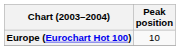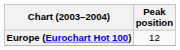 <table class="wikitable sortable plainrowheaders" style="text-align:center">
 <tr>
 <th scope="col">Chart (2003–2004)</th>
 <th scope="col">Peak<br>position</th>
 </tr>
 <tr>
 <th scope="row">Europe (<a href='#'>Eurochart Hot 100</a>)</th>
-<td>10</td>
+<td>12</td>
 </tr>
 <tr>
 </tr>
 <tr>
 </tr>
 <tr>
 </tr>
 <tr>
 </tr>
 <tr>
 </tr>
 <tr>
 </tr>
 <tr>
 </tr>
 <tr>
 </tr>
 </table>
